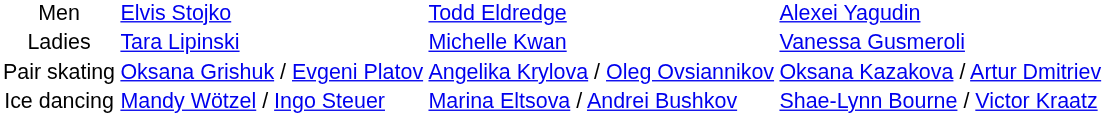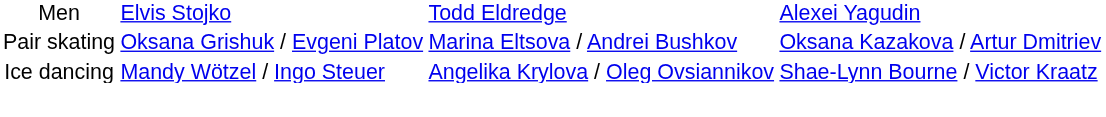 <table>
 <tr>
 <td align=center>Men</td>
 <td> <a href='#'>Elvis Stojko</a></td>
 <td> <a href='#'>Todd Eldredge</a></td>
 <td> <a href='#'>Alexei Yagudin</a></td>
 </tr>
 <tr>
-<td align=center>Ladies</td>
-<td> <a href='#'>Tara Lipinski</a></td>
-<td> <a href='#'>Michelle Kwan</a></td>
-<td> <a href='#'>Vanessa Gusmeroli</a></td>
-</tr>
-<tr>
 <td align=center>Pair skating</td>
 <td> <a href='#'>Oksana Grishuk</a> / <a href='#'>Evgeni Platov</a></td>
-<td> <a href='#'>Angelika Krylova</a> / <a href='#'>Oleg Ovsiannikov</a></td>
+<td> <a href='#'>Marina Eltsova</a> / <a href='#'>Andrei Bushkov</a></td>
 <td> <a href='#'>Oksana Kazakova</a> / <a href='#'>Artur Dmitriev</a></td>
 </tr>
 <tr>
 <td align=center>Ice dancing</td>
 <td> <a href='#'>Mandy Wötzel</a> / <a href='#'>Ingo Steuer</a></td>
-<td> <a href='#'>Marina Eltsova</a> / <a href='#'>Andrei Bushkov</a></td>
+<td> <a href='#'>Angelika Krylova</a> / <a href='#'>Oleg Ovsiannikov</a></td>
 <td> <a href='#'>Shae-Lynn Bourne</a> / <a href='#'>Victor Kraatz</a></td>
 </tr>
 </table>
